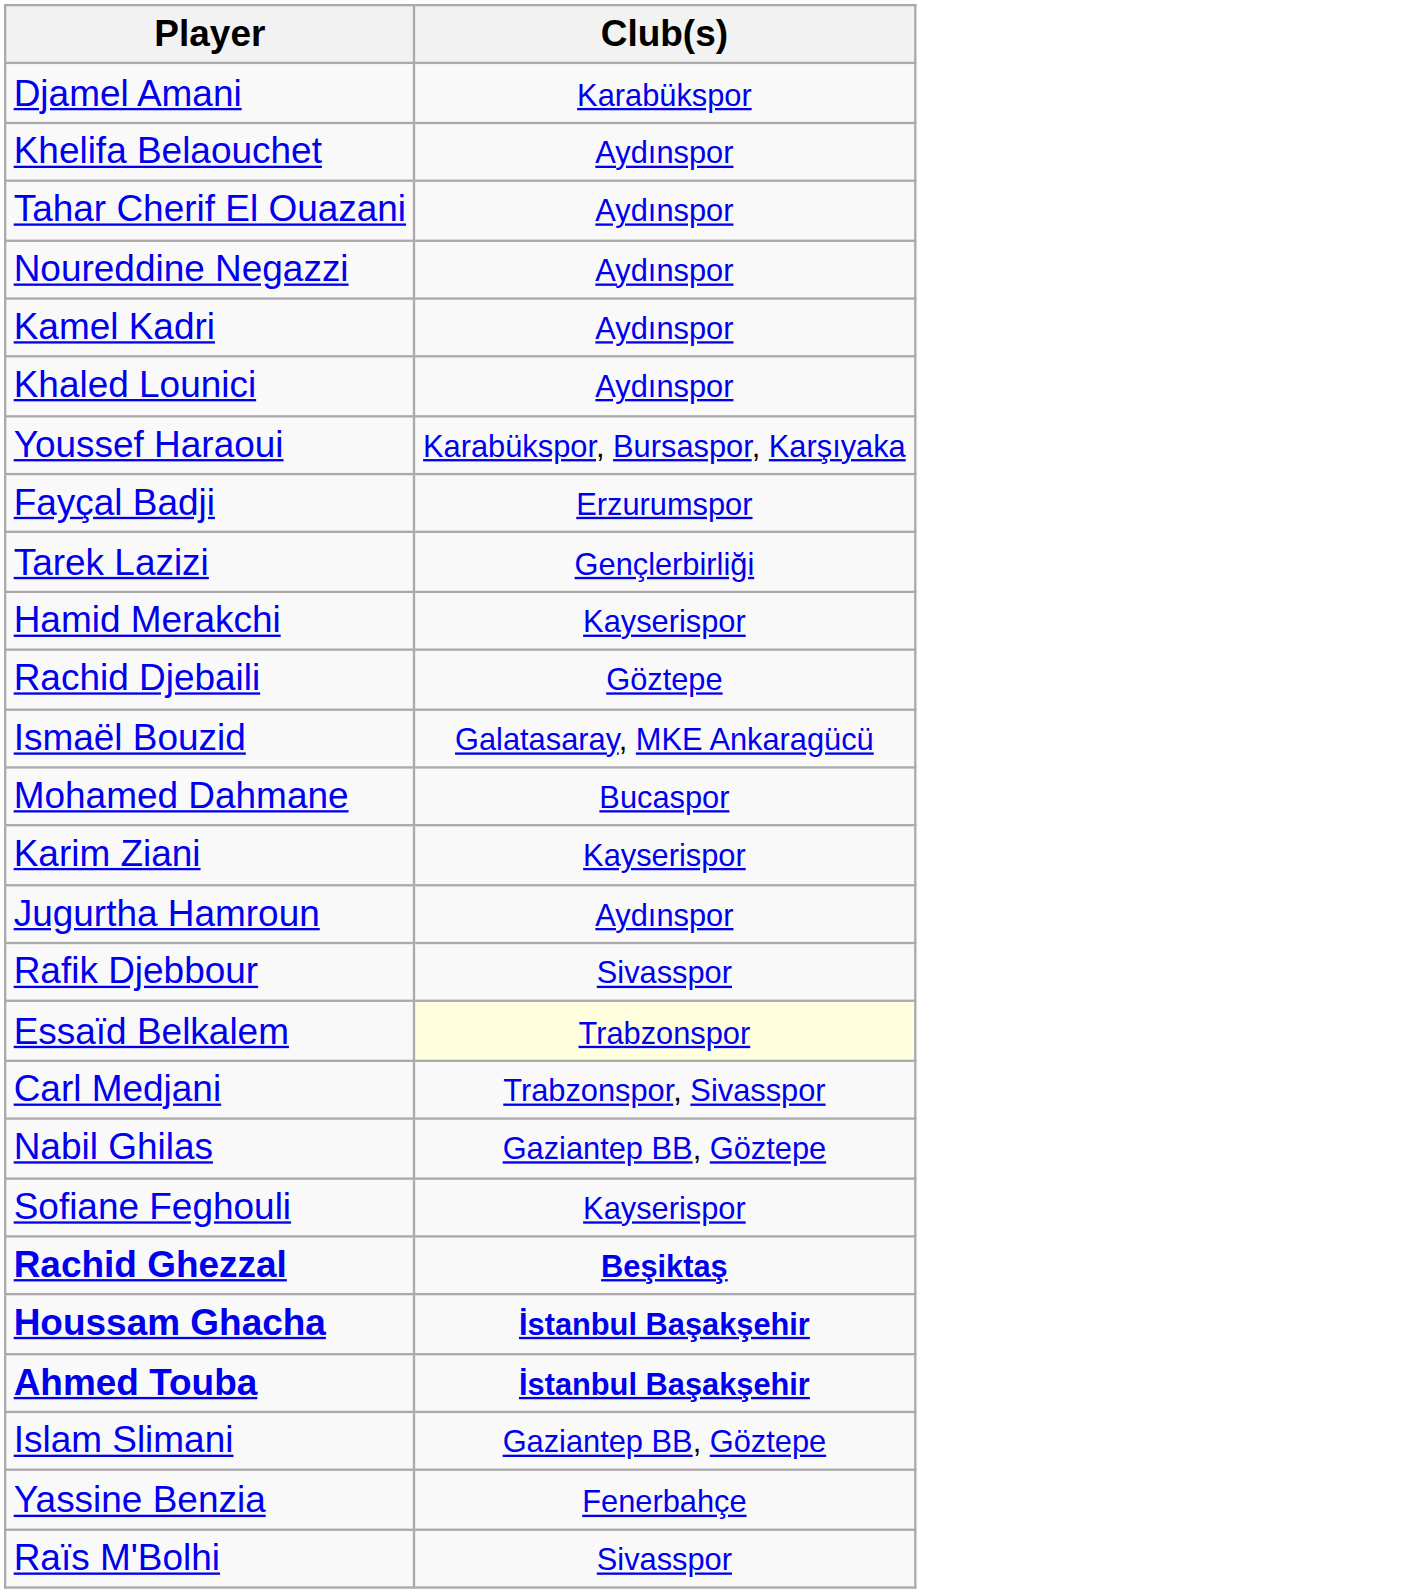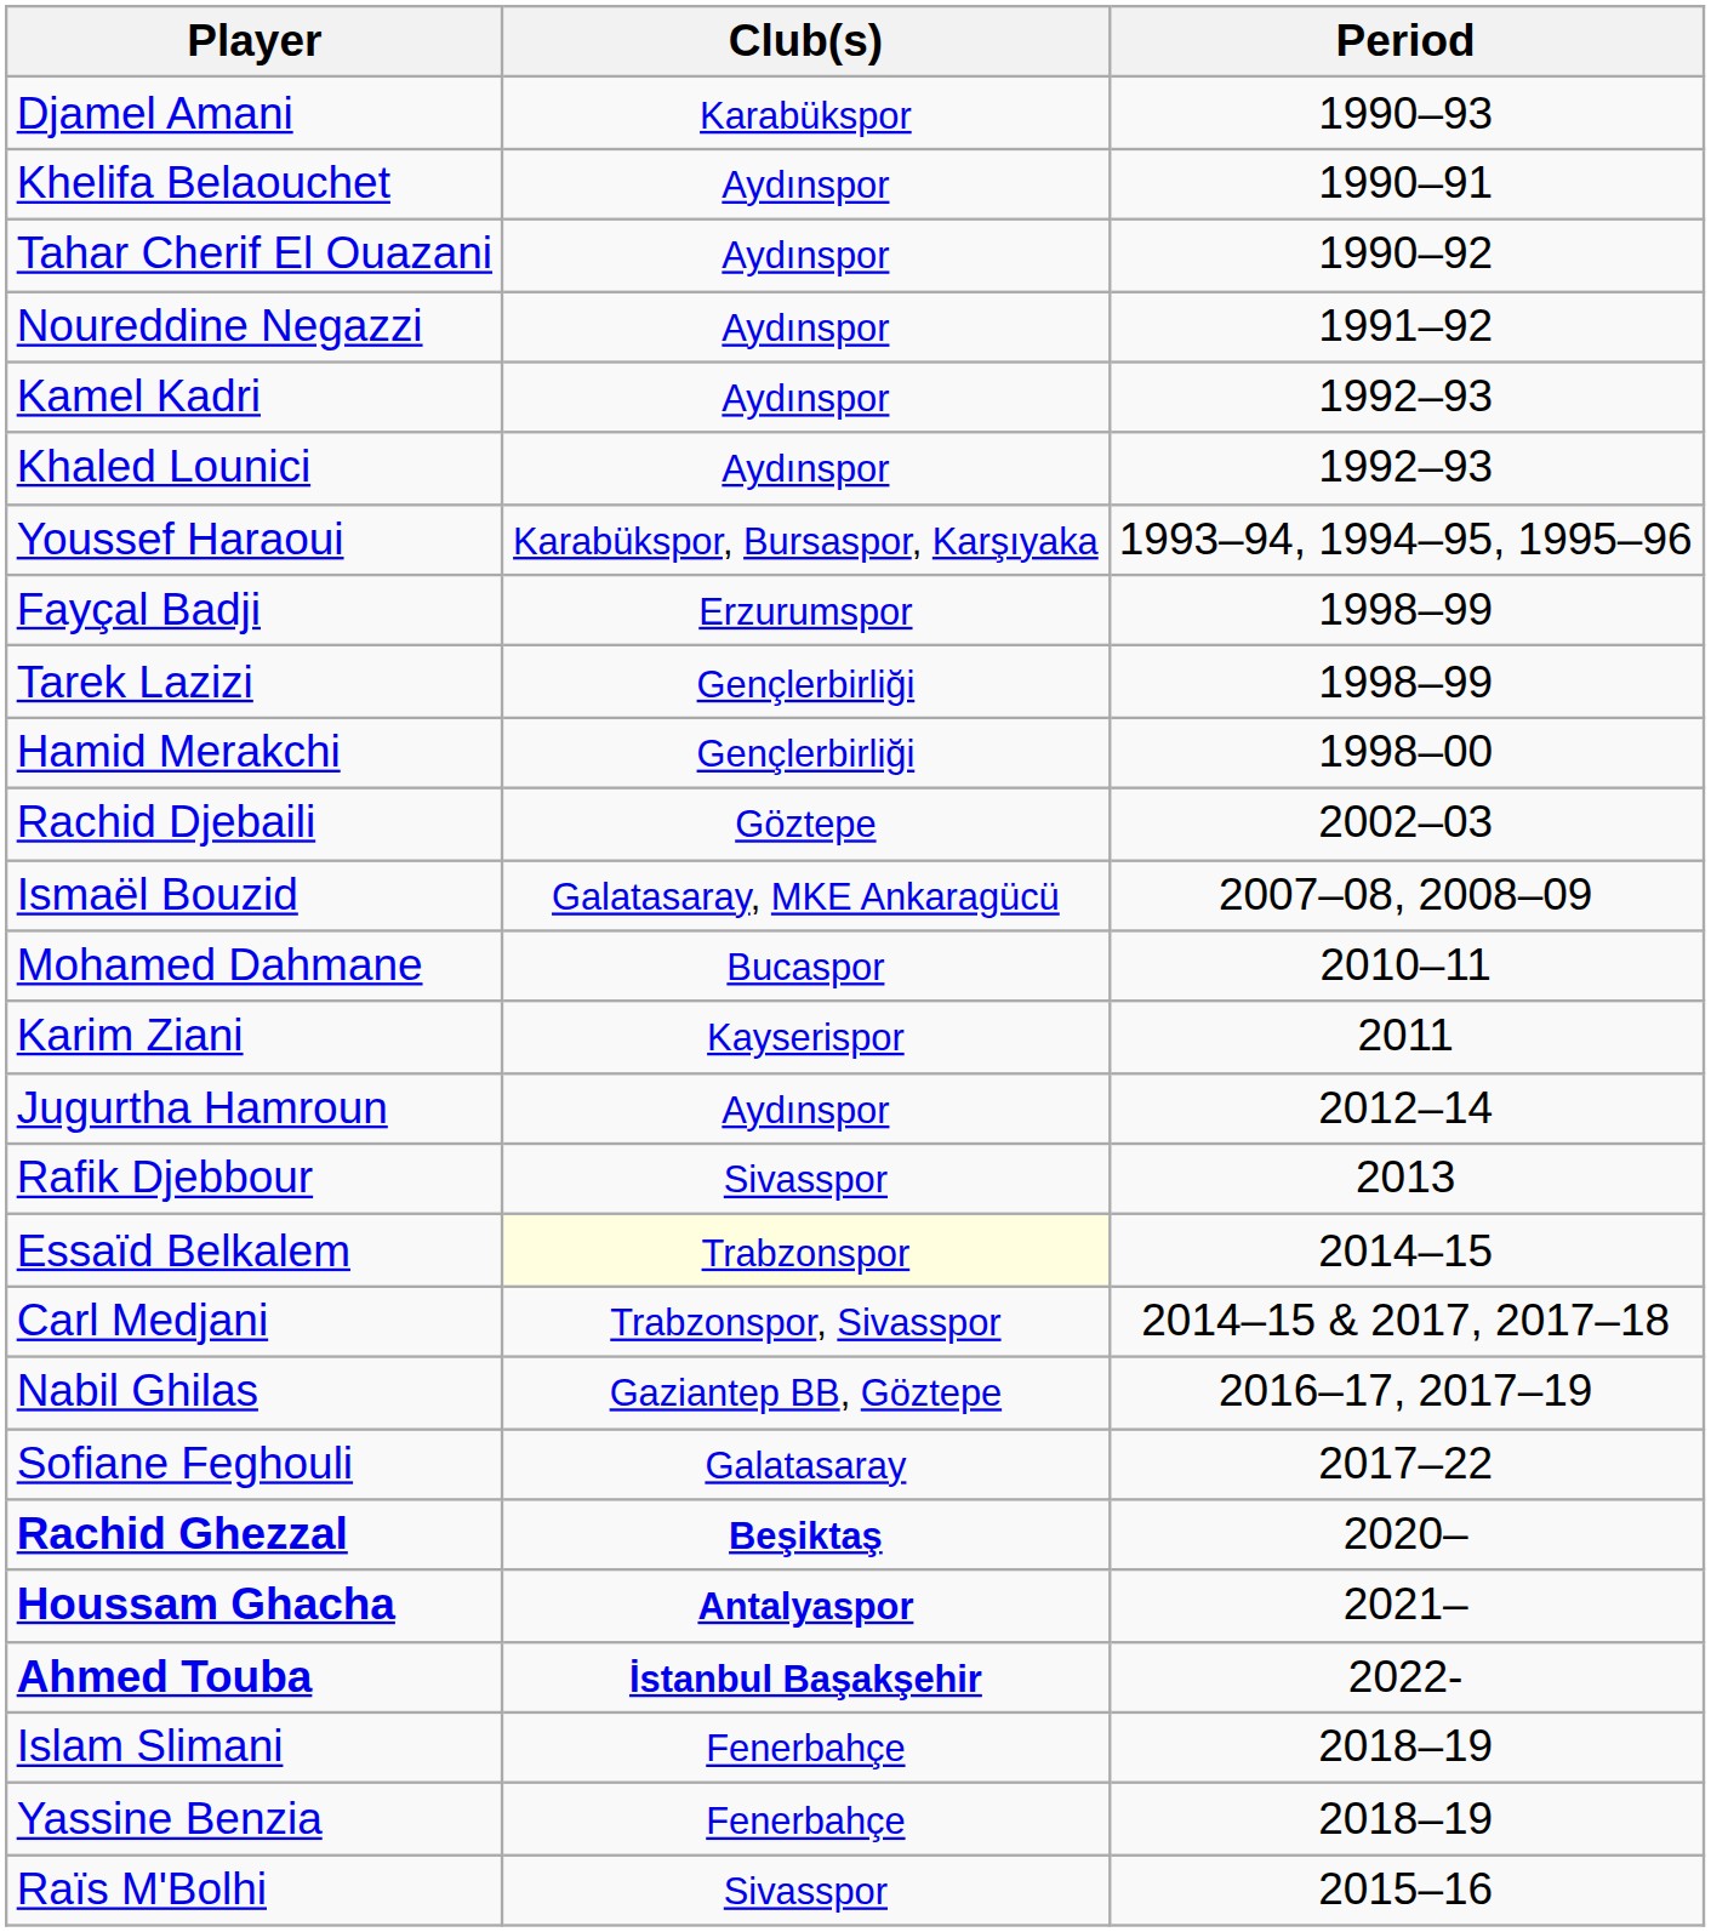 <table class="wikitable collapsible collapsed" style="text-align:center">
 <tr>
 <th scope="col">Player</th>
 <th scope="col" class="unsortable">Club(s)</th>
+<th scope="col">Period</th>
 </tr>
 <tr>
 <td align="left"><a href='#'>Djamel Amani</a></td>
 <td><small><a href='#'>Karabükspor</a></small></td>
+<td>1990–93</td>
 </tr>
 <tr>
 <td align="left"><a href='#'>Khelifa Belaouchet</a></td>
 <td><small><a href='#'>Aydınspor</a></small></td>
+<td>1990–91</td>
 </tr>
 <tr>
 <td align="left"><a href='#'>Tahar Cherif El Ouazani</a></td>
 <td><small><a href='#'>Aydınspor</a></small></td>
+<td>1990–92</td>
 </tr>
 <tr>
 <td align="left"><a href='#'>Noureddine Negazzi</a></td>
 <td><small><a href='#'>Aydınspor</a></small></td>
+<td>1991–92</td>
 </tr>
 <tr>
 <td align="left"><a href='#'>Kamel Kadri</a></td>
 <td><small><a href='#'>Aydınspor</a></small></td>
+<td>1992–93</td>
 </tr>
 <tr>
 <td align="left"><a href='#'>Khaled Lounici</a></td>
 <td><small><a href='#'>Aydınspor</a></small></td>
+<td>1992–93</td>
 </tr>
 <tr>
 <td align="left"><a href='#'>Youssef Haraoui</a></td>
 <td><small><a href='#'>Karabükspor</a>, <a href='#'>Bursaspor</a>, <a href='#'>Karşıyaka</a></small></td>
+<td>1993–94, 1994–95, 1995–96</td>
 </tr>
 <tr>
 <td align="left"><a href='#'>Fayçal Badji</a></td>
 <td><small><a href='#'>Erzurumspor</a></small></td>
+<td>1998–99</td>
 </tr>
 <tr>
 <td align="left"><a href='#'>Tarek Lazizi</a></td>
 <td><small><a href='#'>Gençlerbirliği</a></small></td>
+<td>1998–99</td>
 </tr>
 <tr>
 <td align="left"><a href='#'>Hamid Merakchi</a></td>
-<td><small><a href='#'>Kayserispor</a></small></td>
+<td><small><a href='#'>Gençlerbirliği</a></small></td>
+<td>1998–00</td>
 </tr>
 <tr>
 <td align="left"><a href='#'>Rachid Djebaili</a></td>
 <td><small><a href='#'>Göztepe</a></small></td>
+<td>2002–03</td>
 </tr>
 <tr>
 <td align="left"><a href='#'>Ismaël Bouzid</a></td>
 <td><small><a href='#'>Galatasaray</a>, <a href='#'>MKE Ankaragücü</a></small></td>
+<td>2007–08, 2008–09</td>
 </tr>
 <tr>
 <td align="left"><a href='#'>Mohamed Dahmane</a></td>
 <td><small><a href='#'>Bucaspor</a></small></td>
+<td>2010–11</td>
 </tr>
 <tr>
 <td align="left"><a href='#'>Karim Ziani</a></td>
 <td><small><a href='#'>Kayserispor</a></small></td>
+<td>2011</td>
 </tr>
 <tr>
 <td align="left"><a href='#'>Jugurtha Hamroun</a></td>
 <td><small><a href='#'>Aydınspor</a></small></td>
+<td>2012–14</td>
 </tr>
 <tr>
 <td align="left"><a href='#'>Rafik Djebbour</a></td>
 <td><small><a href='#'>Sivasspor</a></small></td>
+<td>2013</td>
 </tr>
 <tr>
 <td align="left"><a href='#'>Essaïd Belkalem</a></td>
 <td style="background: lightyellow;"><small><a href='#'>Trabzonspor</a></small></td>
+<td>2014–15</td>
 </tr>
 <tr>
 <td align="left"><a href='#'>Carl Medjani</a></td>
 <td><small><a href='#'>Trabzonspor</a>, <a href='#'>Sivasspor</a></small></td>
+<td>2014–15 & 2017, 2017–18</td>
 </tr>
 <tr>
 <td align="left"><a href='#'>Nabil Ghilas</a></td>
 <td><small><a href='#'>Gaziantep BB</a>, <a href='#'>Göztepe</a></small></td>
+<td>2016–17, 2017–19</td>
 </tr>
 <tr>
 <td align="left"><a href='#'>Sofiane Feghouli</a></td>
-<td><small><a href='#'>Kayserispor</a></small></td>
+<td><small><a href='#'>Galatasaray</a></small></td>
+<td>2017–22</td>
 </tr>
 <tr>
 <td align="left"><strong><a href='#'>Rachid Ghezzal</a></strong></td>
 <td><small><strong><a href='#'>Beşiktaş</a></strong></small></td>
+<td>2020–</td>
 </tr>
 <tr>
 <td align="left"><strong><a href='#'>Houssam Ghacha</a></strong></td>
-<td><small><strong><a href='#'>İstanbul Başakşehir</a></strong></small></td>
+<td><small><strong><a href='#'>Antalyaspor</a></strong></small></td>
+<td>2021–</td>
 </tr>
 <tr>
 <td align="left"><strong><a href='#'>Ahmed Touba</a></strong></td>
 <td><small><strong><a href='#'>İstanbul Başakşehir</a></strong></small></td>
+<td>2022-</td>
 </tr>
 <tr>
 <td align="left"><a href='#'>Islam Slimani</a></td>
-<td><small><a href='#'>Gaziantep BB</a>, <a href='#'>Göztepe</a></small></td>
+<td><small><a href='#'>Fenerbahçe</a></small></td>
+<td>2018–19</td>
 </tr>
 <tr>
 <td align="left"><a href='#'>Yassine Benzia</a></td>
 <td><small><a href='#'>Fenerbahçe</a></small></td>
+<td>2018–19</td>
 </tr>
 <tr>
 <td align="left"><a href='#'>Raïs M'Bolhi</a></td>
 <td><small><a href='#'>Sivasspor</a></small></td>
+<td>2015–16</td>
 </tr>
 </table>
